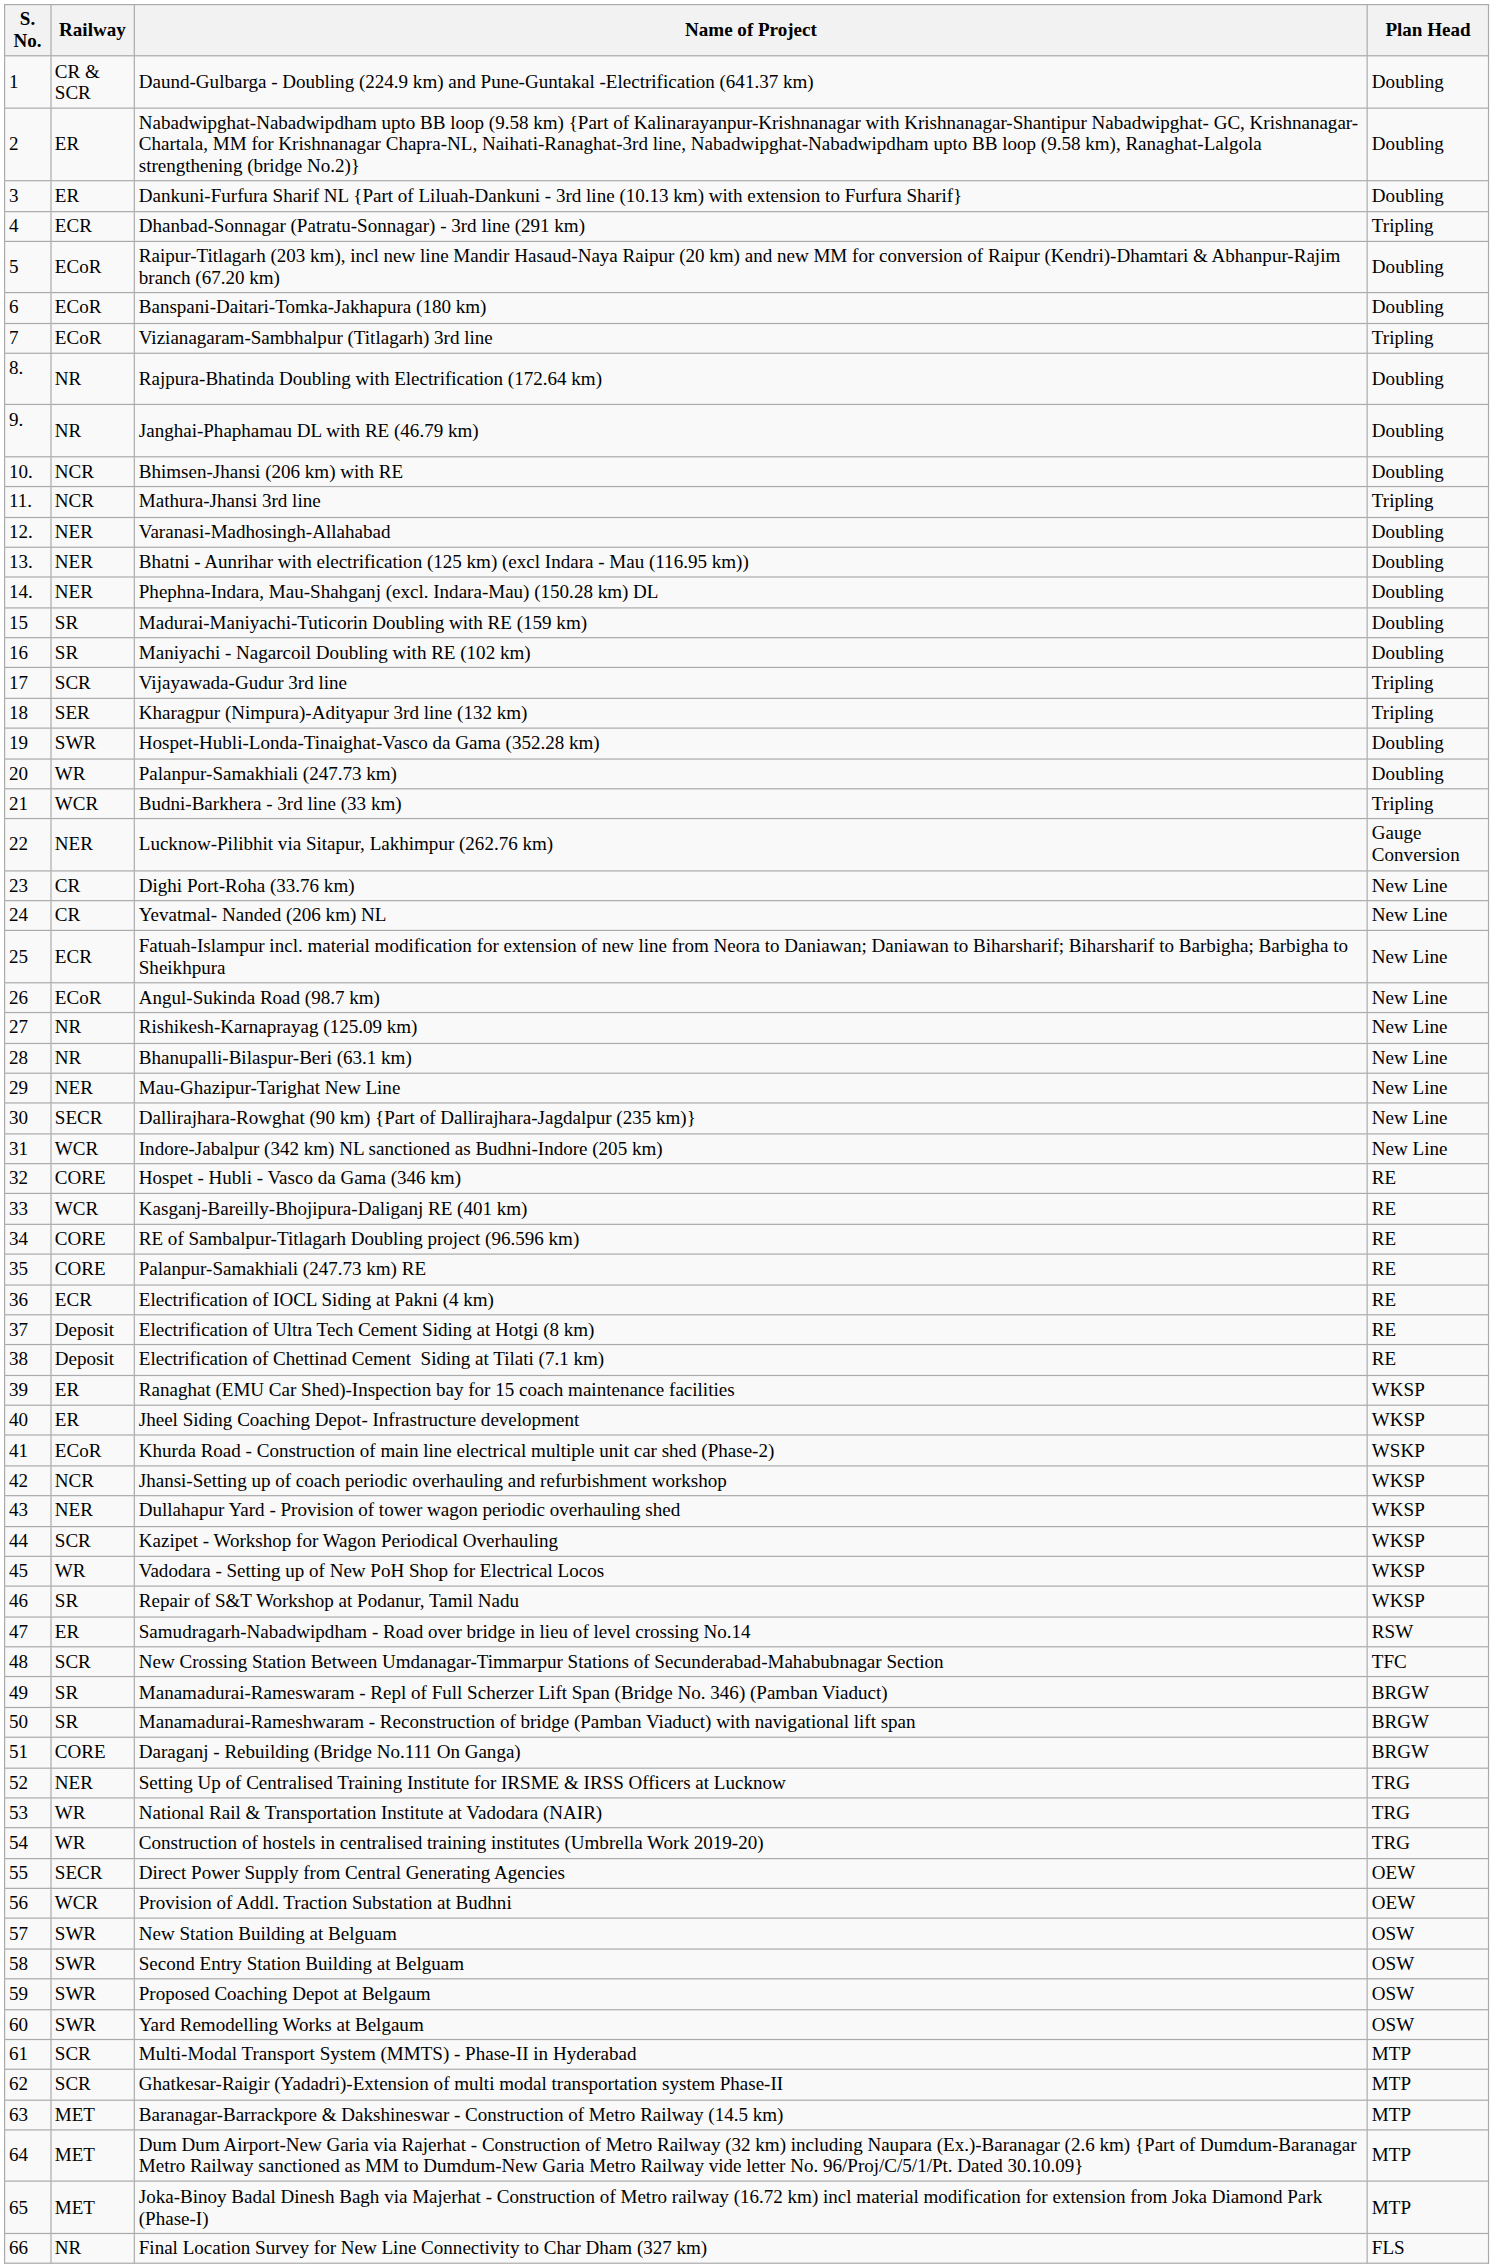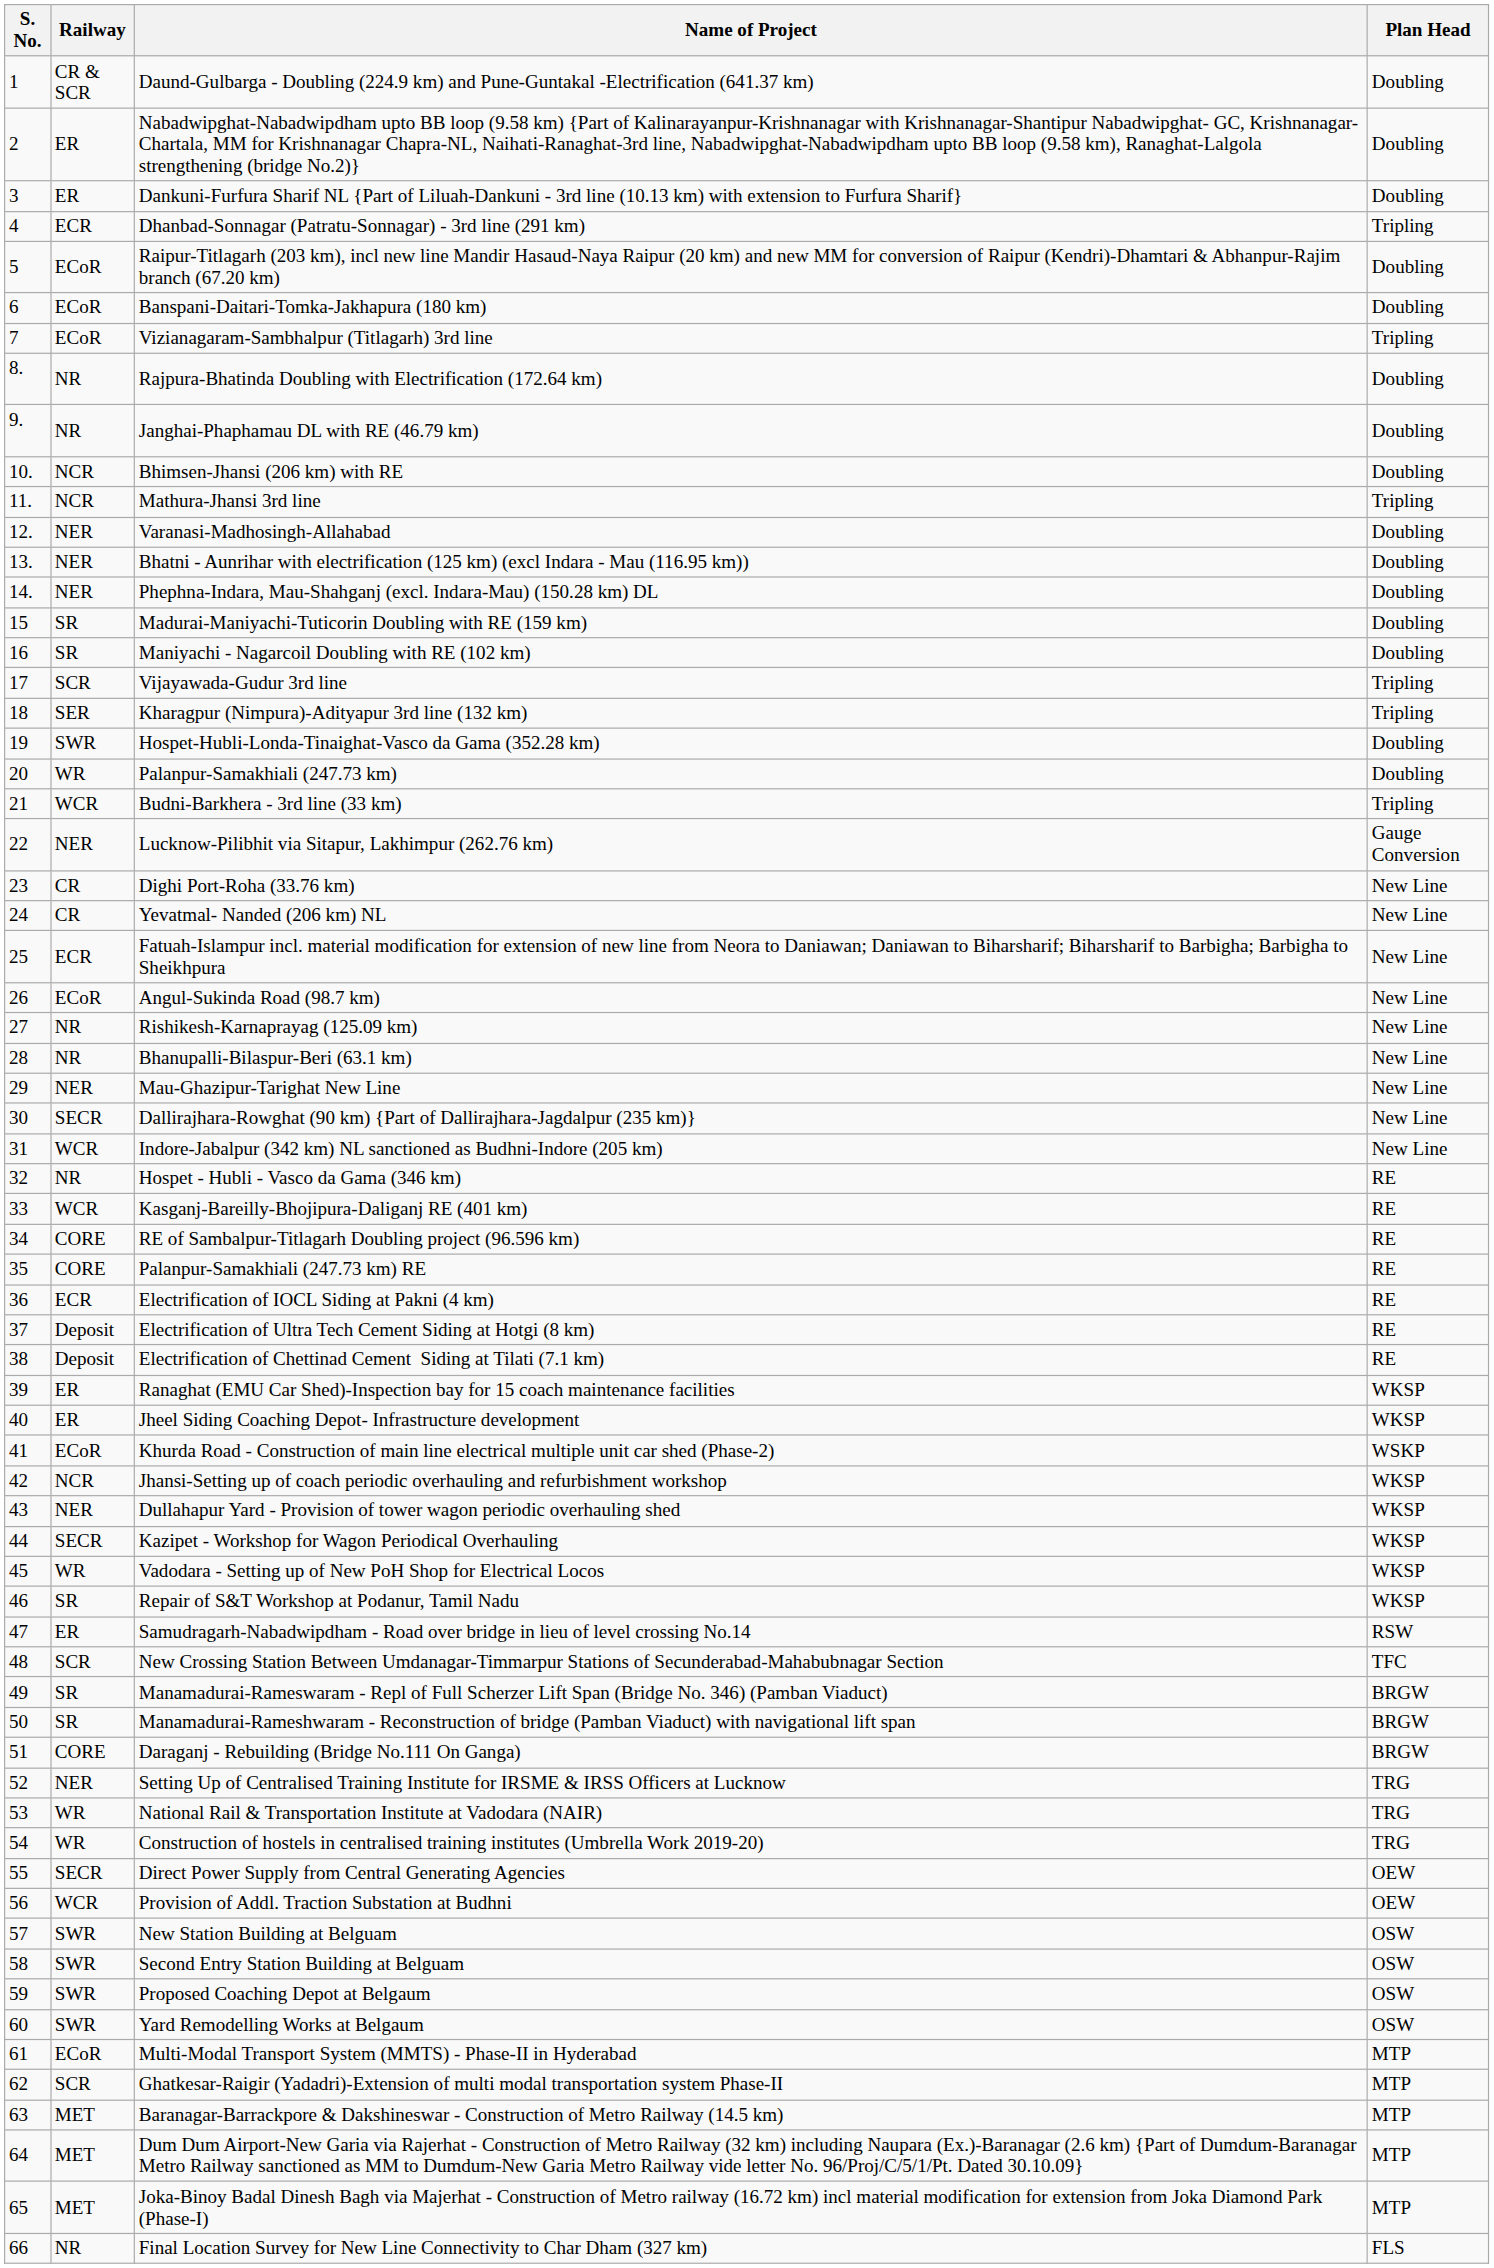 <table class="wikitable">
 <tr>
 <th>S.   No.</th>
 <th>Railway</th>
 <th>Name   of Project</th>
 <th>Plan   Head</th>
 </tr>
 <tr>
 <td>1</td>
 <td>CR & SCR</td>
 <td>Daund-Gulbarga  - Doubling (224.9 km) and Pune-Guntakal -Electrification (641.37 km)</td>
 <td>Doubling</td>
 </tr>
 <tr>
 <td>2</td>
 <td>ER</td>
 <td>Nabadwipghat-Nabadwipdham  upto BB loop (9.58 km) {Part of Kalinarayanpur-Krishnanagar with  Krishnanagar-Shantipur Nabadwipghat- GC, Krishnanagar-Chartala, MM for  Krishnanagar Chapra-NL, Naihati-Ranaghat-3rd line, Nabadwipghat-Nabadwipdham  upto BB loop (9.58 km), Ranaghat-Lalgola strengthening (bridge No.2)}</td>
 <td>Doubling</td>
 </tr>
 <tr>
 <td>3</td>
 <td>ER</td>
 <td>Dankuni-Furfura  Sharif NL {Part of Liluah-Dankuni - 3rd line (10.13 km) with extension to  Furfura Sharif}</td>
 <td>Doubling</td>
 </tr>
 <tr>
 <td>4</td>
 <td>ECR</td>
 <td>Dhanbad-Sonnagar  (Patratu-Sonnagar) - 3rd line (291 km)</td>
 <td>Tripling</td>
 </tr>
 <tr>
 <td>5</td>
 <td>ECoR</td>
 <td>Raipur-Titlagarh  (203 km), incl new line Mandir Hasaud-Naya Raipur (20 km) and new MM for  conversion of Raipur (Kendri)-Dhamtari & Abhanpur-Rajim branch (67.20 km)</td>
 <td>Doubling</td>
 </tr>
 <tr>
 <td>6</td>
 <td>ECoR</td>
 <td>Banspani-Daitari-Tomka-Jakhapura  (180 km)</td>
 <td>Doubling</td>
 </tr>
 <tr>
 <td>7</td>
 <td>ECoR</td>
 <td>Vizianagaram-Sambhalpur  (Titlagarh) 3rd line</td>
 <td>Tripling</td>
 </tr>
 <tr>
 <td>8.       </td>
 <td>NR</td>
 <td>Rajpura-Bhatinda  Doubling with Electrification (172.64 km)</td>
 <td>Doubling</td>
 </tr>
 <tr>
 <td>9.       </td>
 <td>NR</td>
 <td>Janghai-Phaphamau DL with RE (46.79 km)</td>
 <td>Doubling</td>
 </tr>
 <tr>
 <td>10.  </td>
 <td>NCR</td>
 <td>Bhimsen-Jhansi  (206 km) with RE</td>
 <td>Doubling</td>
 </tr>
 <tr>
 <td>11.  </td>
 <td>NCR</td>
 <td>Mathura-Jhansi  3rd line</td>
 <td>Tripling</td>
 </tr>
 <tr>
 <td>12.  </td>
 <td>NER</td>
 <td>Varanasi-Madhosingh-Allahabad</td>
 <td>Doubling</td>
 </tr>
 <tr>
 <td>13.  </td>
 <td>NER</td>
 <td>Bhatni - Aunrihar with electrification (125 km) (excl Indara -  Mau (116.95 km))</td>
 <td>Doubling</td>
 </tr>
 <tr>
 <td>14.  </td>
 <td>NER</td>
 <td>Phephna-Indara, Mau-Shahganj (excl. Indara-Mau) (150.28 km) DL</td>
 <td>Doubling</td>
 </tr>
 <tr>
 <td>15</td>
 <td>SR</td>
 <td>Madurai-Maniyachi-Tuticorin  Doubling with RE (159 km)</td>
 <td>Doubling</td>
 </tr>
 <tr>
 <td>16</td>
 <td>SR</td>
 <td>Maniyachi - Nagarcoil  Doubling with RE (102 km)</td>
 <td>Doubling</td>
 </tr>
 <tr>
 <td>17</td>
 <td>SCR</td>
 <td>Vijayawada-Gudur  3rd line</td>
 <td>Tripling</td>
 </tr>
 <tr>
 <td>18</td>
 <td>SER</td>
 <td>Kharagpur  (Nimpura)-Adityapur 3rd line (132 km)</td>
 <td>Tripling</td>
 </tr>
 <tr>
 <td>19</td>
 <td>SWR</td>
 <td>Hospet-Hubli-Londa-Tinaighat-Vasco  da Gama (352.28 km)</td>
 <td>Doubling</td>
 </tr>
 <tr>
 <td>20</td>
 <td>WR</td>
 <td>Palanpur-Samakhiali  (247.73 km)</td>
 <td>Doubling</td>
 </tr>
 <tr>
 <td>21</td>
 <td>WCR</td>
 <td>Budni-Barkhera  - 3rd line (33 km)</td>
 <td>Tripling</td>
 </tr>
 <tr>
 <td>22</td>
 <td>NER</td>
 <td>Lucknow-Pilibhit  via Sitapur, Lakhimpur (262.76 km)</td>
 <td>Gauge Conversion</td>
 </tr>
 <tr>
 <td>23</td>
 <td>CR</td>
 <td>Dighi  Port-Roha (33.76 km)</td>
 <td>New Line</td>
 </tr>
 <tr>
 <td>24</td>
 <td>CR</td>
 <td>Yevatmal- Nanded (206 km) NL</td>
 <td>New Line</td>
 </tr>
 <tr>
 <td>25</td>
 <td>ECR</td>
 <td>Fatuah-Islampur  incl. material modification for extension of new line from Neora to Daniawan;  Daniawan to Biharsharif; Biharsharif to Barbigha; Barbigha to Sheikhpura</td>
 <td>New Line</td>
 </tr>
 <tr>
 <td>26</td>
 <td>ECoR</td>
 <td>Angul-Sukinda  Road (98.7 km)</td>
 <td>New Line</td>
 </tr>
 <tr>
 <td>27</td>
 <td>NR</td>
 <td>Rishikesh-Karnaprayag  (125.09 km)</td>
 <td>New  Line</td>
 </tr>
 <tr>
 <td>28</td>
 <td>NR</td>
 <td>Bhanupalli-Bilaspur-Beri  (63.1 km)</td>
 <td>New  Line</td>
 </tr>
 <tr>
 <td>29</td>
 <td>NER</td>
 <td>Mau-Ghazipur-Tarighat  New Line</td>
 <td>New Line</td>
 </tr>
 <tr>
 <td>30</td>
 <td>SECR</td>
 <td>Dallirajhara-Rowghat  (90 km) {Part of Dallirajhara-Jagdalpur (235 km)}</td>
 <td>New Line</td>
 </tr>
 <tr>
 <td>31</td>
 <td>WCR</td>
 <td>Indore-Jabalpur  (342 km) NL sanctioned as Budhni-Indore (205 km)</td>
 <td>New  Line</td>
 </tr>
 <tr>
 <td>32</td>
-<td>CORE</td>
+<td>NR</td>
 <td>Hospet  - Hubli - Vasco da Gama (346 km)</td>
 <td>RE</td>
 </tr>
 <tr>
 <td>33</td>
 <td>WCR</td>
 <td>Kasganj-Bareilly-Bhojipura-Daliganj  RE (401 km)</td>
 <td>RE</td>
 </tr>
 <tr>
 <td>34</td>
 <td>CORE</td>
 <td>RE  of Sambalpur-Titlagarh Doubling project (96.596 km)</td>
 <td>RE</td>
 </tr>
 <tr>
 <td>35</td>
 <td>CORE</td>
 <td>Palanpur-Samakhiali  (247.73 km) RE</td>
 <td>RE</td>
 </tr>
 <tr>
 <td>36</td>
 <td>ECR</td>
 <td>Electrification  of IOCL Siding at Pakni (4 km)</td>
 <td>RE</td>
 </tr>
 <tr>
 <td>37</td>
 <td>Deposit</td>
 <td>Electrification  of Ultra Tech Cement Siding at Hotgi (8 km)</td>
 <td>RE</td>
 </tr>
 <tr>
 <td>38</td>
 <td>Deposit</td>
 <td>Electrification  of Chettinad Cement  Siding at Tilati  (7.1 km)</td>
 <td>RE</td>
 </tr>
 <tr>
 <td>39</td>
 <td>ER</td>
 <td>Ranaghat  (EMU Car Shed)-Inspection bay for 15 coach maintenance facilities</td>
 <td>WKSP</td>
 </tr>
 <tr>
 <td>40</td>
 <td>ER</td>
 <td>Jheel  Siding Coaching Depot- Infrastructure development</td>
 <td>WKSP</td>
 </tr>
 <tr>
 <td>41</td>
 <td>ECoR</td>
 <td>Khurda  Road - Construction of main line electrical multiple unit car shed (Phase-2)</td>
 <td>WSKP</td>
 </tr>
 <tr>
 <td>42</td>
 <td>NCR</td>
 <td>Jhansi-Setting  up of coach periodic overhauling and refurbishment workshop</td>
 <td>WKSP</td>
 </tr>
 <tr>
 <td>43</td>
 <td>NER</td>
 <td>Dullahapur  Yard - Provision of tower wagon periodic overhauling shed</td>
 <td>WKSP</td>
 </tr>
 <tr>
 <td>44</td>
-<td>SCR</td>
+<td>SECR</td>
 <td>Kazipet  - Workshop for Wagon Periodical Overhauling</td>
 <td>WKSP</td>
 </tr>
 <tr>
 <td>45</td>
 <td>WR</td>
 <td>Vadodara  - Setting up of New PoH Shop for Electrical Locos</td>
 <td>WKSP</td>
 </tr>
 <tr>
 <td>46</td>
 <td>SR</td>
 <td>Repair  of S&T Workshop at Podanur, Tamil Nadu</td>
 <td>WKSP</td>
 </tr>
 <tr>
 <td>47</td>
 <td>ER</td>
 <td>Samudragarh-Nabadwipdham  - Road over bridge in lieu of level crossing No.14</td>
 <td>RSW</td>
 </tr>
 <tr>
 <td>48</td>
 <td>SCR</td>
 <td>New  Crossing Station Between Umdanagar-Timmarpur Stations of Secunderabad-Mahabubnagar  Section</td>
 <td>TFC</td>
 </tr>
 <tr>
 <td>49</td>
 <td>SR</td>
 <td>Manamadurai-Rameswaram  - Repl of Full Scherzer Lift Span (Bridge No. 346) (Pamban Viaduct)</td>
 <td>BRGW</td>
 </tr>
 <tr>
 <td>50</td>
 <td>SR</td>
 <td>Manamadurai-Rameshwaram  - Reconstruction of bridge (Pamban Viaduct) with navigational lift span</td>
 <td>BRGW</td>
 </tr>
 <tr>
 <td>51</td>
 <td>CORE</td>
 <td>Daraganj  - Rebuilding (Bridge No.111 On Ganga)</td>
 <td>BRGW</td>
 </tr>
 <tr>
 <td>52</td>
 <td>NER</td>
 <td>Setting  Up of Centralised Training Institute for IRSME & IRSS Officers at Lucknow</td>
 <td>TRG</td>
 </tr>
 <tr>
 <td>53</td>
 <td>WR</td>
 <td>National  Rail & Transportation Institute at Vadodara (NAIR)</td>
 <td>TRG</td>
 </tr>
 <tr>
 <td>54</td>
 <td>WR</td>
 <td>Construction of  hostels in centralised training institutes (Umbrella Work 2019-20)</td>
 <td>TRG</td>
 </tr>
 <tr>
 <td>55</td>
 <td>SECR</td>
 <td>Direct  Power Supply from Central Generating Agencies</td>
 <td>OEW</td>
 </tr>
 <tr>
 <td>56</td>
 <td>WCR</td>
 <td>Provision  of Addl. Traction Substation at Budhni</td>
 <td>OEW</td>
 </tr>
 <tr>
 <td>57</td>
 <td>SWR</td>
 <td>New  Station Building at Belguam</td>
 <td>OSW</td>
 </tr>
 <tr>
 <td>58</td>
 <td>SWR</td>
 <td>Second  Entry Station Building at Belguam</td>
 <td>OSW</td>
 </tr>
 <tr>
 <td>59</td>
 <td>SWR</td>
 <td>Proposed  Coaching Depot at Belgaum</td>
 <td>OSW</td>
 </tr>
 <tr>
 <td>60</td>
 <td>SWR</td>
 <td>Yard  Remodelling Works at Belgaum</td>
 <td>OSW</td>
 </tr>
 <tr>
 <td>61</td>
-<td>SCR</td>
+<td>ECoR</td>
 <td>Multi-Modal  Transport System (MMTS) - Phase-II in Hyderabad</td>
 <td>MTP</td>
 </tr>
 <tr>
 <td>62</td>
 <td>SCR</td>
 <td>Ghatkesar-Raigir  (Yadadri)-Extension of multi modal transportation system Phase-II</td>
 <td>MTP</td>
 </tr>
 <tr>
 <td>63</td>
 <td>MET</td>
 <td>Baranagar-Barrackpore  & Dakshineswar - Construction of Metro Railway (14.5 km)</td>
 <td>MTP</td>
 </tr>
 <tr>
 <td>64</td>
 <td>MET</td>
 <td>Dum  Dum Airport-New Garia via Rajerhat - Construction of Metro Railway (32 km)  including Naupara (Ex.)-Baranagar (2.6 km) {Part of Dumdum-Baranagar Metro Railway sanctioned as MM to  Dumdum-New Garia Metro Railway vide letter No. 96/Proj/C/5/1/Pt. Dated 30.10.09}</td>
 <td>MTP</td>
 </tr>
 <tr>
 <td>65</td>
 <td>MET</td>
 <td>Joka-Binoy  Badal Dinesh Bagh via Majerhat - Construction of Metro railway (16.72 km)  incl material modification for extension from Joka Diamond Park (Phase-I)</td>
 <td>MTP</td>
 </tr>
 <tr>
 <td>66</td>
 <td>NR</td>
 <td>Final  Location Survey for New Line Connectivity to Char Dham (327 km)</td>
 <td>FLS</td>
 </tr>
 </table>
